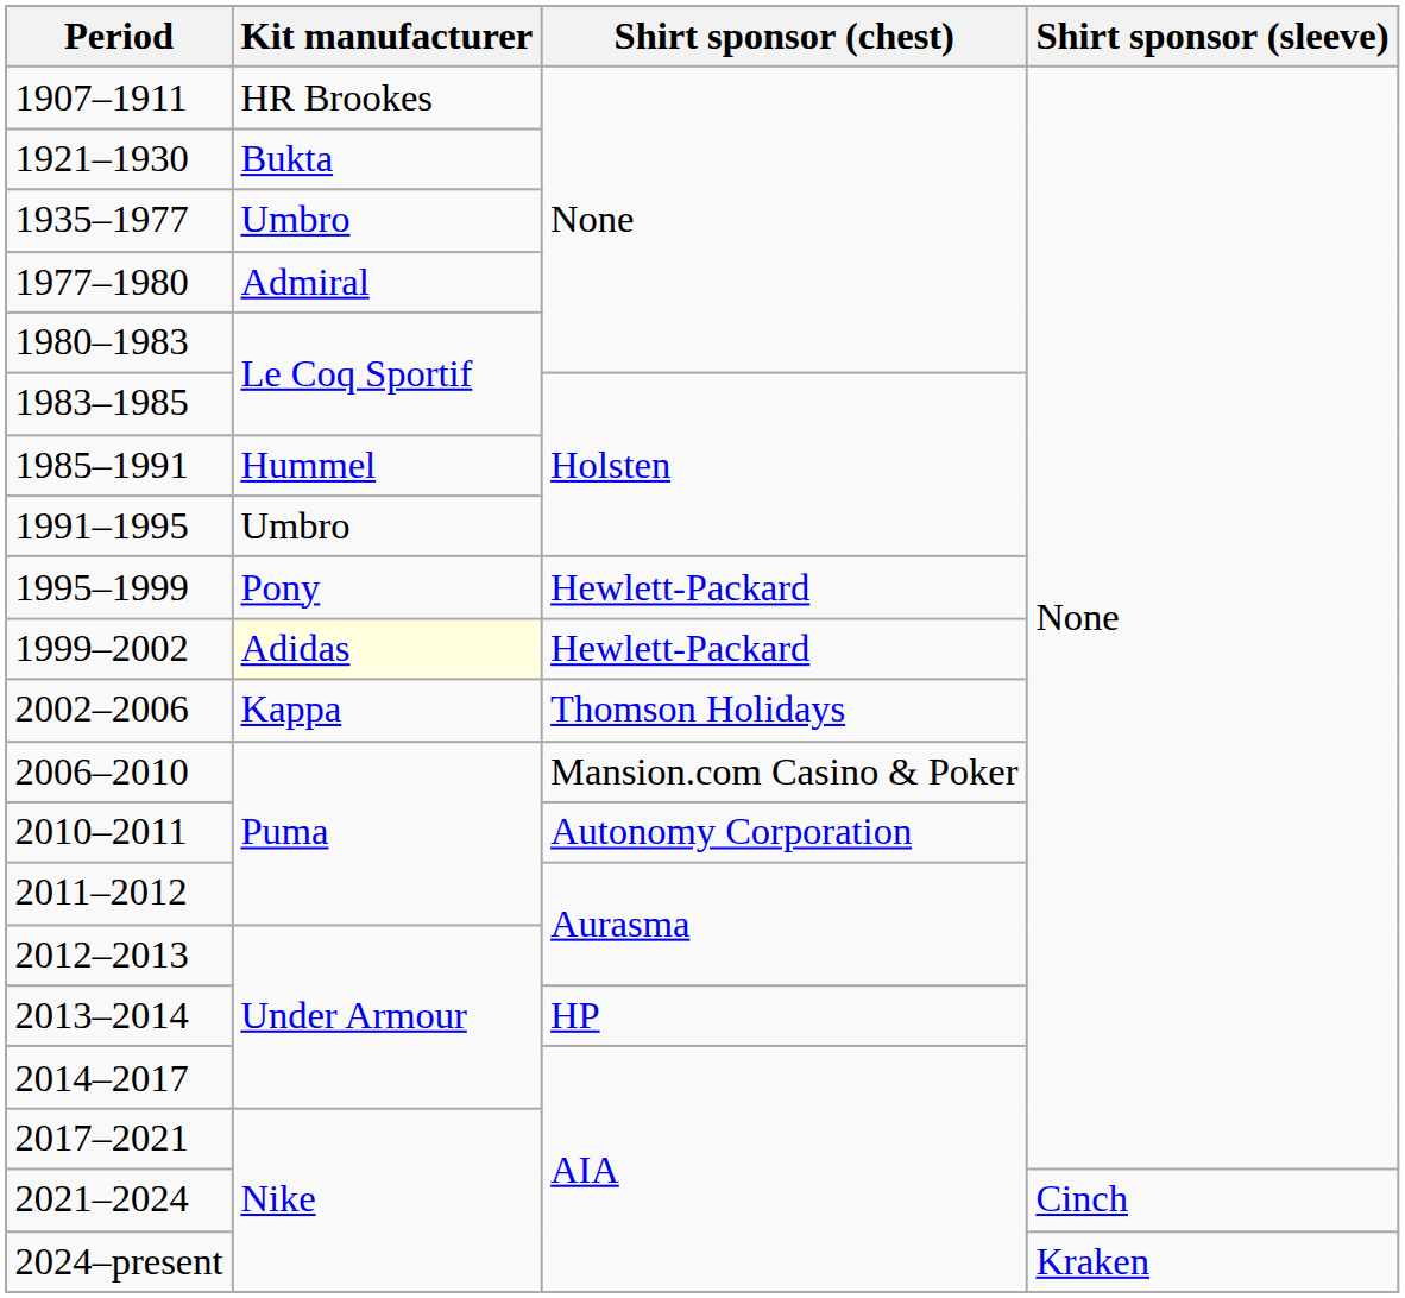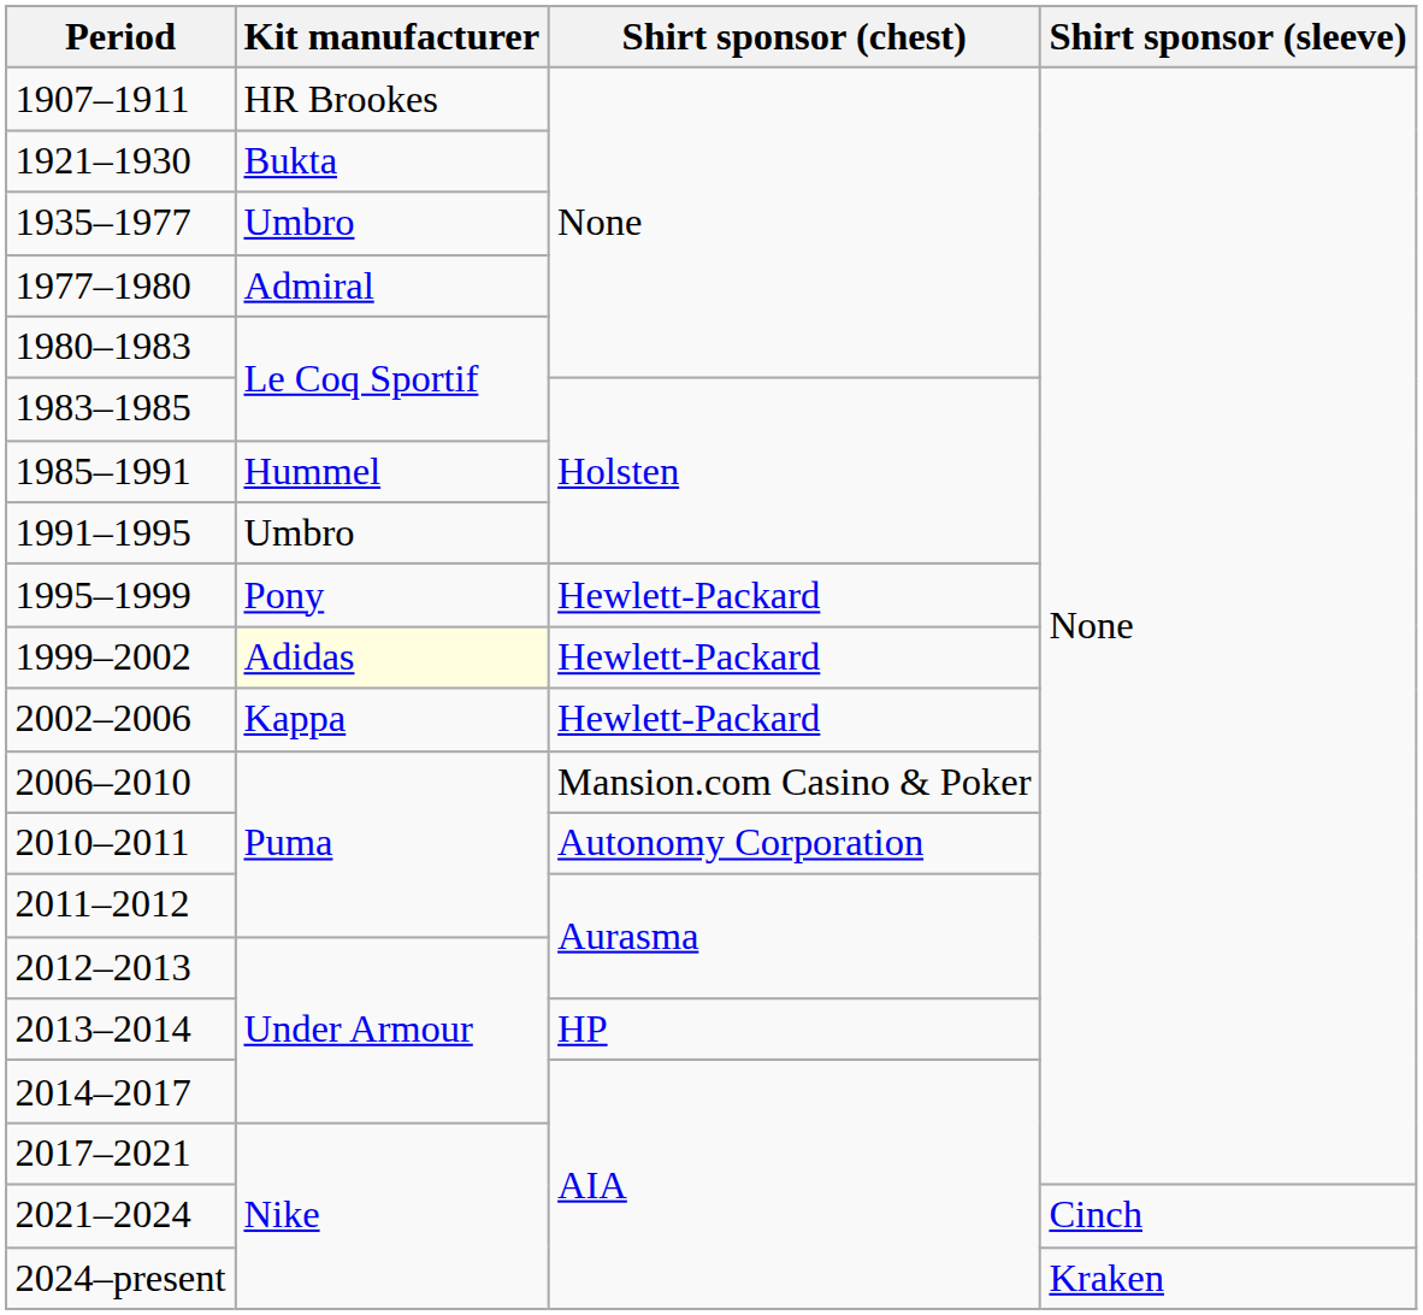 <table class="wikitable">
 <tr>
 <th scope="col">Period</th>
 <th scope="col">Kit manufacturer</th>
 <th scope="col">Shirt sponsor (chest)</th>
 <th scope="col">Shirt sponsor (sleeve)</th>
 </tr>
 <tr>
 <td>1907–1911</td>
 <td>HR Brookes</td>
 <td rowspan=5>None</td>
 <td rowspan="18">None</td>
 </tr>
 <tr>
 <td>1921–1930</td>
 <td><a href='#'>Bukta</a></td>
 </tr>
 <tr>
 <td>1935–1977</td>
 <td><a href='#'>Umbro</a></td>
 </tr>
 <tr>
 <td>1977–1980</td>
 <td><a href='#'>Admiral</a></td>
 </tr>
 <tr>
 <td>1980–1983</td>
 <td rowspan=2><a href='#'>Le Coq Sportif</a></td>
 </tr>
 <tr>
 <td>1983–1985</td>
 <td rowspan=3><a href='#'>Holsten</a></td>
 </tr>
 <tr>
 <td>1985–1991</td>
 <td><a href='#'>Hummel</a></td>
 </tr>
 <tr>
 <td>1991–1995</td>
 <td>Umbro</td>
 </tr>
 <tr>
 <td>1995–1999</td>
 <td><a href='#'>Pony</a></td>
 <td><a href='#'>Hewlett-Packard</a></td>
 </tr>
 <tr>
 <td>1999–2002</td>
 <td style="background: lightyellow;"><a href='#'>Adidas</a></td>
 <td><a href='#'>Hewlett-Packard</a></td>
 </tr>
 <tr>
 <td>2002–2006</td>
 <td><a href='#'>Kappa</a></td>
-<td><a href='#'>Thomson Holidays</a></td>
+<td><a href='#'>Hewlett-Packard</a></td>
 </tr>
 <tr>
 <td>2006–2010</td>
 <td rowspan=3><a href='#'>Puma</a></td>
 <td>Mansion.com Casino & Poker</td>
 </tr>
 <tr>
 <td>2010–2011</td>
 <td><a href='#'>Autonomy Corporation</a></td>
 </tr>
 <tr>
 <td>2011–2012</td>
 <td rowspan=2><a href='#'>Aurasma</a></td>
 </tr>
 <tr>
 <td>2012–2013</td>
 <td rowspan=3><a href='#'>Under Armour</a></td>
 </tr>
 <tr>
 <td>2013–2014</td>
 <td><a href='#'>HP</a></td>
 </tr>
 <tr>
 <td>2014–2017</td>
 <td rowspan="4"><a href='#'>AIA</a></td>
 </tr>
 <tr>
 <td>2017–2021</td>
 <td rowspan="3"><a href='#'>Nike</a></td>
 </tr>
 <tr>
 <td>2021–2024</td>
 <td><a href='#'>Cinch</a></td>
 </tr>
 <tr>
 <td>2024–present</td>
 <td><a href='#'>Kraken</a></td>
 </tr>
 </table>
